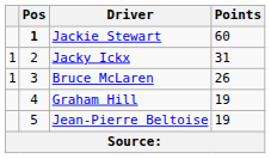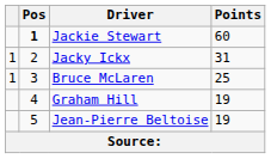 <table class="wikitable" style="font-size: 95%;">
 <tr>
 <th></th>
 <th>Pos</th>
 <th>Driver</th>
 <th>Points</th>
 </tr>
 <tr>
 <td align="left"></td>
 <td align="center"><strong>1</strong></td>
 <td> <a href='#'>Jackie Stewart</a></td>
 <td align="left">60</td>
 </tr>
 <tr>
 <td align="left"> 1</td>
 <td align="center">2</td>
 <td> <a href='#'>Jacky Ickx</a></td>
 <td align="left">31</td>
 </tr>
 <tr>
 <td align="left"> 1</td>
 <td align="center">3</td>
 <td> <a href='#'>Bruce McLaren</a></td>
-<td align="left">26</td>
+<td align="left">25</td>
 </tr>
 <tr>
 <td align="left"></td>
 <td align="center">4</td>
 <td> <a href='#'>Graham Hill</a></td>
 <td align="left">19</td>
 </tr>
 <tr>
 <td align="left"></td>
 <td align="center">5</td>
 <td> <a href='#'>Jean-Pierre Beltoise</a></td>
 <td align="left">19</td>
 </tr>
 <tr>
 <th colspan=4>Source: </th>
 </tr>
 </table>
